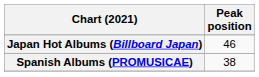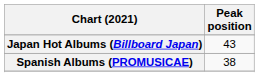 <table class="wikitable sortable plainrowheaders" style="text-align:center">
 <tr>
 <th scope="col">Chart (2021)</th>
 <th scope="col">Peak<br>position</th>
 </tr>
 <tr>
 </tr>
 <tr>
 </tr>
 <tr>
 </tr>
 <tr>
 </tr>
 <tr>
 </tr>
 <tr>
 </tr>
 <tr>
 </tr>
 <tr>
 </tr>
 <tr>
 </tr>
 <tr>
 <th scope="row">Japan Hot Albums (<em><a href='#'>Billboard Japan</a></em>)</th>
-<td>46</td>
+<td>43</td>
 </tr>
 <tr>
 </tr>
 <tr>
 </tr>
 <tr>
 </tr>
 <tr>
 </tr>
 <tr>
 </tr>
 <tr>
 <th scope="row">Spanish Albums (<a href='#'>PROMUSICAE</a>)</th>
 <td>38</td>
 </tr>
 <tr>
 </tr>
 <tr>
 </tr>
 </table>
